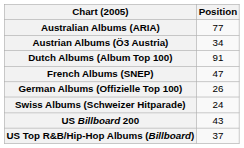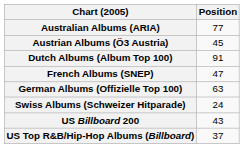 <table class="wikitable sortable plainrowheaders" style="text-align:center">
 <tr>
 <th scope="col">Chart (2005)</th>
 <th scope="col">Position</th>
 </tr>
 <tr>
 <th scope="row">Australian Albums (ARIA)</th>
 <td>77</td>
 </tr>
 <tr>
 <th scope="row">Austrian Albums (Ö3 Austria)</th>
-<td>34</td>
+<td>45</td>
 </tr>
 <tr>
 <th scope="row">Dutch Albums (Album Top 100)</th>
 <td>91</td>
 </tr>
 <tr>
 <th scope="row">French Albums (SNEP)</th>
 <td>47</td>
 </tr>
 <tr>
 <th scope="row">German Albums (Offizielle Top 100)</th>
-<td>26</td>
+<td>63</td>
 </tr>
 <tr>
 <th scope="row">Swiss Albums (Schweizer Hitparade)</th>
 <td>24</td>
 </tr>
 <tr>
 <th scope="row">US <em>Billboard</em> 200</th>
 <td>43</td>
 </tr>
 <tr>
 <th scope="row">US Top R&B/Hip-Hop Albums (<em>Billboard</em>)</th>
 <td>37</td>
 </tr>
 </table>
